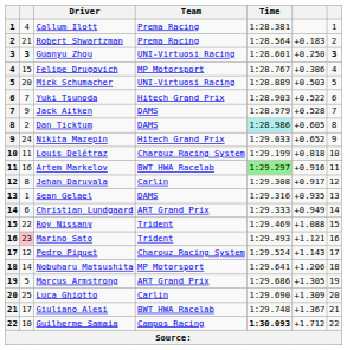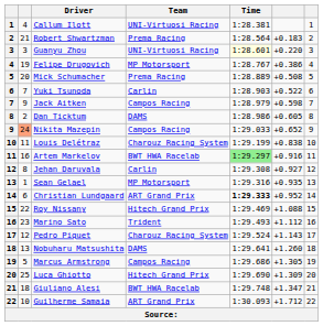 <table class="wikitable" style="font-size:85%">
 <tr>
 <th scope="col"></th>
 <th scope="col"></th>
 <th scope="col">Driver</th>
 <th scope="col">Team</th>
 <th scope="col">Time</th>
 <th scope="col"></th>
 <th scope="col"></th>
 </tr>
 <tr>
 <th scope=row>1</th>
 <td align=center>4</td>
 <td> <a href='#'>Callum Ilott</a></td>
-<td><a href='#'>Prema Racing</a></td>
+<td><a href='#'>UNI-Virtuosi Racing</a></td>
 <td>1:28.381</td>
 <td></td>
 <td align=center>1</td>
 </tr>
 <tr>
 <th scope=row>2</th>
 <td align=center>21</td>
 <td> <a href='#'>Robert Shwartzman</a></td>
 <td><a href='#'>Prema Racing</a></td>
 <td>1:28.564</td>
 <td>+0.183</td>
 <td align=center>2</td>
 </tr>
 <tr>
 <th scope=row>3</th>
-<td align=center><strong>3</strong></td>
+<td align=center>3</td>
 <td> <a href='#'>Guanyu Zhou</a></td>
 <td><a href='#'>UNI-Virtuosi Racing</a></td>
-<td>1:28.601</td>
-<td>+0.250</td>
-<td align=center><strong>3</strong></td>
+<td style="background: lightyellow;">1:28.601</td>
+<td>+0.220</td>
+<td align=center>3</td>
 </tr>
 <tr>
 <th scope=row>4</th>
-<td align=center>15</td>
+<td align=center>19</td>
 <td> <a href='#'>Felipe Drugovich</a></td>
 <td><a href='#'>MP Motorsport</a></td>
 <td>1:28.767</td>
 <td>+0.386</td>
 <td align=center>4</td>
 </tr>
 <tr>
 <th scope=row>5</th>
 <td align=center>20</td>
 <td> <a href='#'>Mick Schumacher</a></td>
-<td><a href='#'>UNI-Virtuosi Racing</a></td>
+<td><a href='#'>Prema Racing</a></td>
 <td>1:28.889</td>
-<td>+0.503</td>
+<td>+0.508</td>
 <td align=center>5</td>
 </tr>
 <tr>
 <th scope=row>6</th>
 <td align=center>7</td>
 <td> <a href='#'>Yuki Tsunoda</a></td>
-<td><a href='#'>Hitech Grand Prix</a></td>
+<td><a href='#'>Carlin</a></td>
 <td>1:28.903</td>
 <td>+0.522</td>
 <td align=center>6</td>
 </tr>
 <tr>
 <th scope=row>7</th>
 <td align=center>9</td>
 <td> <a href='#'>Jack Aitken</a></td>
-<td><a href='#'>DAMS</a></td>
+<td><a href='#'>Campos Racing</a></td>
 <td>1:28.979</td>
-<td>+0.528</td>
+<td>+0.598</td>
 <td align=center>7</td>
 </tr>
 <tr>
 <th scope=row>8</th>
 <td align=center>2</td>
 <td> <a href='#'>Dan Ticktum</a></td>
 <td><a href='#'>DAMS</a></td>
-<td style="background: paleturquoise;">1:28.986</td>
+<td>1:28.986</td>
 <td>+0.605</td>
 <td align=center>8</td>
 </tr>
 <tr>
 <th scope=row>9</th>
-<td align=center>24</td>
+<td align=center style="background: lightsalmon;">24</td>
 <td> <a href='#'>Nikita Mazepin</a></td>
-<td><a href='#'>Hitech Grand Prix</a></td>
+<td><a href='#'>Campos Racing</a></td>
 <td>1:29.033</td>
 <td>+0.652</td>
 <td align=center>9</td>
 </tr>
 <tr>
 <th scope=row>10</th>
 <td align=center>11</td>
 <td> <a href='#'>Louis Delétraz</a></td>
 <td><a href='#'>Charouz Racing System</a></td>
 <td>1:29.199</td>
-<td>+0.818</td>
+<td>+0.838</td>
 <td align=center>10</td>
 </tr>
 <tr>
 <th scope=row>11</th>
 <td align=center>16</td>
 <td> <a href='#'>Artem Markelov</a></td>
 <td><a href='#'>BWT HWA Racelab</a></td>
 <td style="background: lightgreen;">1:29.297</td>
 <td>+0.916</td>
 <td align=center>11</td>
 </tr>
 <tr>
 <th scope=row>12</th>
 <td align=center>8</td>
 <td> <a href='#'>Jehan Daruvala</a></td>
 <td><a href='#'>Carlin</a></td>
 <td>1:29.308</td>
-<td>+0.917</td>
+<td>+0.927</td>
 <td align=center>12</td>
 </tr>
 <tr>
 <th scope=row>13</th>
 <td align=center>1</td>
 <td> <a href='#'>Sean Gelael</a></td>
-<td><a href='#'>DAMS</a></td>
+<td><a href='#'>MP Motorsport</a></td>
 <td>1:29.316</td>
 <td>+0.935</td>
 <td align=center>13</td>
 </tr>
 <tr>
 <th scope=row>14</th>
 <td align=center>6</td>
 <td> <a href='#'>Christian Lundgaard</a></td>
 <td><a href='#'>ART Grand Prix</a></td>
-<td>1:29.333</td>
-<td>+0.949</td>
+<td><strong>1:29.333</strong></td>
+<td>+0.952</td>
 <td align=center>14</td>
 </tr>
 <tr>
 <th scope=row>15</th>
 <td align=center>22</td>
 <td> <a href='#'>Roy Nissany</a></td>
-<td><a href='#'>Trident</a></td>
+<td><a href='#'>Hitech Grand Prix</a></td>
 <td>1:29.469</td>
 <td>+1.088</td>
 <td align=center>15</td>
 </tr>
 <tr>
 <th scope=row>16</th>
-<td align=center style="background: pink;">23</td>
+<td align=center>23</td>
 <td> <a href='#'>Marino Sato</a></td>
 <td><a href='#'>Trident</a></td>
 <td>1:29.493</td>
-<td>+1.121</td>
+<td>+1.112</td>
 <td align=center>16</td>
 </tr>
 <tr>
 <th scope=row>17</th>
 <td align=center>12</td>
 <td> <a href='#'>Pedro Piquet</a></td>
 <td><a href='#'>Charouz Racing System</a></td>
 <td>1:29.524</td>
 <td>+1.143</td>
 <td align=center>17</td>
 </tr>
 <tr>
 <th scope=row>18</th>
-<td align=center>14</td>
+<td align=center>13</td>
 <td> <a href='#'>Nobuharu Matsushita</a></td>
-<td><a href='#'>MP Motorsport</a></td>
+<td><a href='#'>DAMS</a></td>
 <td>1:29.641</td>
-<td>+1.206</td>
+<td>+1.260</td>
 <td align=center>18</td>
 </tr>
 <tr>
 <th scope=row>19</th>
 <td align=center>5</td>
 <td> <a href='#'>Marcus Armstrong</a></td>
-<td><a href='#'>ART Grand Prix</a></td>
+<td><a href='#'>Campos Racing</a></td>
 <td>1:29.686</td>
 <td>+1.305</td>
 <td align=center>19</td>
 </tr>
 <tr>
 <th scope=row>20</th>
 <td align=center>25</td>
 <td> <a href='#'>Luca Ghiotto</a></td>
-<td><a href='#'>Carlin</a></td>
+<td><a href='#'>Hitech Grand Prix</a></td>
 <td>1:29.690</td>
 <td>+1.309</td>
 <td align=center>20</td>
 </tr>
 <tr>
 <th scope=row>21</th>
-<td align=center>17</td>
+<td align=center>18</td>
 <td> <a href='#'>Giuliano Alesi</a></td>
 <td><a href='#'>BWT HWA Racelab</a></td>
 <td>1:29.748</td>
-<td>+1.367</td>
+<td>+1.347</td>
 <td align=center>21</td>
 </tr>
 <tr>
 <th scope=row>22</th>
 <td align=center>10</td>
 <td> <a href='#'>Guilherme Samaia</a></td>
-<td><a href='#'>Campos Racing</a></td>
-<td><strong>1:30.093</strong></td>
+<td><a href='#'>ART Grand Prix</a></td>
+<td>1:30.093</td>
 <td>+1.712</td>
 <td align=center>22</td>
 </tr>
 <tr>
 <th colspan="7">Source:</th>
 </tr>
 </table>
